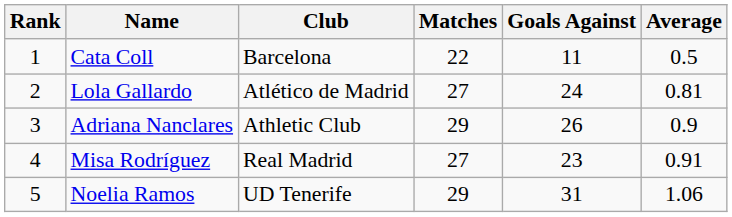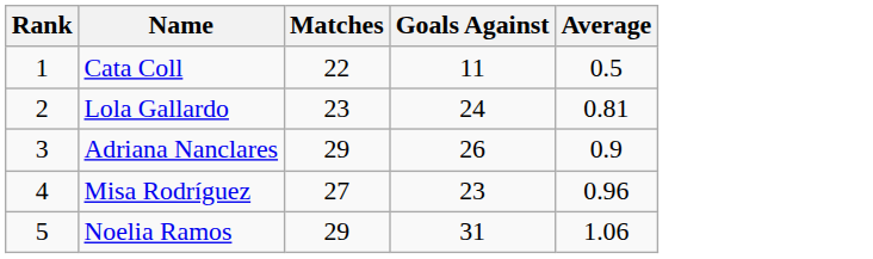 <table class="wikitable" style="text-align:center">
 <tr>
 <th>Rank</th>
 <th>Name</th>
-<th>Club</th>
 <th>Matches</th>
 <th>Goals Against</th>
 <th>Average</th>
 </tr>
 <tr>
 <td>1</td>
 <td align="left"> <a href='#'>Cata Coll</a></td>
-<td align="left">Barcelona</td>
 <td>22</td>
 <td>11</td>
 <td>0.5</td>
 </tr>
 <tr>
 <td>2</td>
 <td align="left"> <a href='#'>Lola Gallardo</a></td>
-<td align="left">Atlético de Madrid</td>
-<td>27</td>
+<td>23</td>
 <td>24</td>
 <td>0.81</td>
 </tr>
 <tr>
 <td>3</td>
 <td align="left"> <a href='#'>Adriana Nanclares</a></td>
-<td align="left">Athletic Club</td>
 <td>29</td>
 <td>26</td>
 <td>0.9</td>
 </tr>
 <tr>
 <td>4</td>
 <td align="left"> <a href='#'>Misa Rodríguez</a></td>
-<td align="left">Real Madrid</td>
 <td>27</td>
 <td>23</td>
-<td>0.91</td>
+<td>0.96</td>
 </tr>
 <tr>
 <td>5</td>
 <td align="left"> <a href='#'>Noelia Ramos</a></td>
-<td align="left">UD Tenerife</td>
 <td>29</td>
 <td>31</td>
 <td>1.06</td>
 </tr>
 </table>
